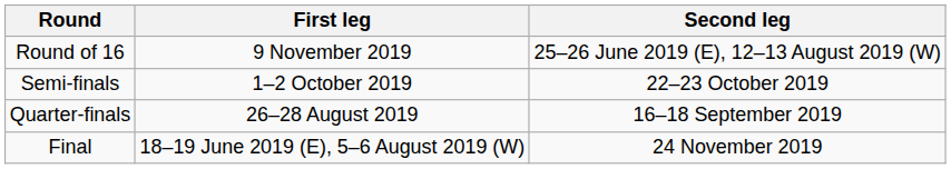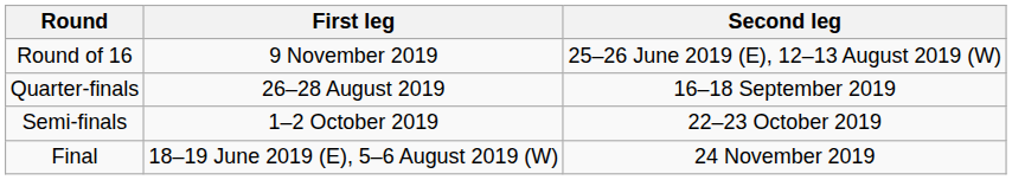 <table class="wikitable" style="text-align:center">
 <tr>
 <th>Round</th>
 <th>First leg</th>
 <th>Second leg</th>
 </tr>
 <tr>
 <td>Round of 16</td>
 <td>9 November 2019</td>
 <td>25–26 June 2019 (E), 12–13 August 2019 (W)</td>
 </tr>
 <tr>
+<td>Quarter-finals</td>
+<td>26–28 August 2019</td>
+<td>16–18 September 2019</td>
+</tr>
+<tr>
 <td>Semi-finals</td>
 <td>1–2 October 2019</td>
 <td>22–23 October 2019</td>
-</tr>
-<tr>
-<td>Quarter-finals</td>
-<td>26–28 August 2019</td>
-<td>16–18 September 2019</td>
 </tr>
 <tr>
 <td>Final</td>
 <td>18–19 June 2019 (E), 5–6 August 2019 (W)</td>
 <td>24 November 2019</td>
 </tr>
 </table>
